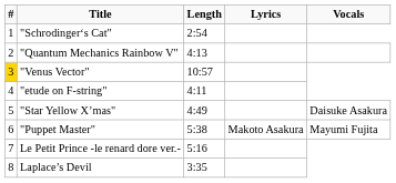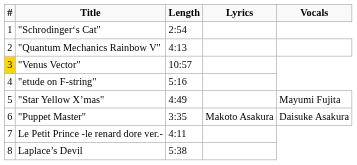 <table border="1" cellpadding="4" style="border:#aaa; border-collapse:collapse;">
 <tr style="background:#f9f9f9;">
 <th>#</th>
 <th>Title</th>
 <th>Length</th>
 <th>Lyrics</th>
 <th>Vocals</th>
 </tr>
 <tr>
 <td>1</td>
 <td>"Schrodinger‘s Cat"</td>
 <td>2:54</td>
 <td></td>
 </tr>
 <tr>
 <td>2</td>
 <td>"Quantum Mechanics Rainbow V"</td>
 <td>4:13</td>
 <td></td>
 <td></td>
 </tr>
 <tr>
 <td style="background: gold;">3</td>
 <td>"Venus Vector"</td>
 <td>10:57</td>
 <td></td>
 </tr>
 <tr>
 <td>4</td>
 <td>"etude on F-string"</td>
-<td>4:11</td>
+<td>5:16</td>
 <td></td>
 </tr>
 <tr>
 <td>5</td>
 <td>"Star Yellow X’mas"</td>
 <td>4:49</td>
 <td></td>
-<td>Daisuke Asakura</td>
+<td>Mayumi Fujita</td>
 </tr>
 <tr>
 <td>6</td>
 <td>"Puppet Master"</td>
-<td>5:38</td>
+<td>3:35</td>
 <td>Makoto Asakura</td>
-<td>Mayumi Fujita</td>
+<td>Daisuke Asakura</td>
 </tr>
 <tr>
 <td>7</td>
 <td>Le Petit Prince -le renard dore ver.-</td>
-<td>5:16</td>
+<td>4:11</td>
 <td></td>
 </tr>
 <tr>
 <td>8</td>
 <td>Laplace’s Devil</td>
-<td>3:35</td>
+<td>5:38</td>
 <td></td>
 </tr>
 </table>
